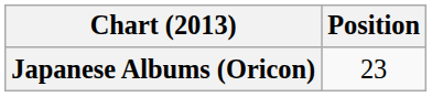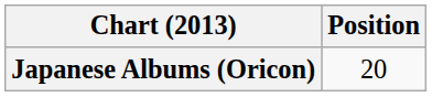 <table class="wikitable plainrowheaders" style="text-align:center">
 <tr>
 <th scope="col">Chart (2013)</th>
 <th scope="col">Position</th>
 </tr>
 <tr>
 <th scope="row">Japanese Albums (Oricon)</th>
-<td>23</td>
+<td>20</td>
 </tr>
 </table>
